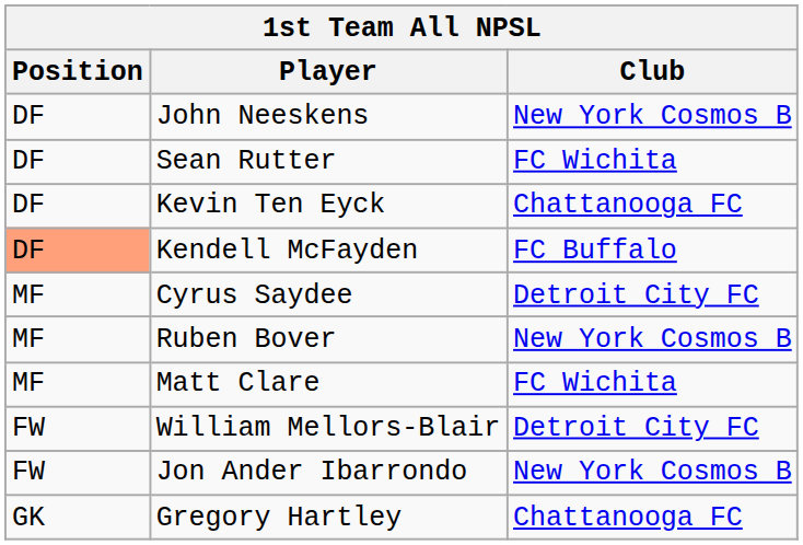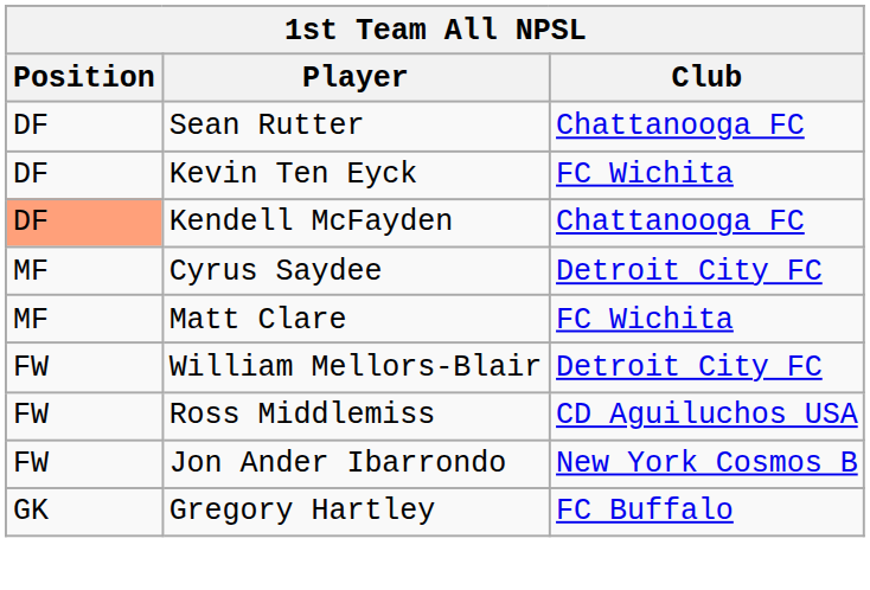 <table class="wikitable">
 <tr>
 <th colspan="3">1st Team All NPSL</th>
 </tr>
 <tr>
 <th>Position</th>
 <th>Player</th>
 <th>Club</th>
 </tr>
 <tr>
 <td>DF</td>
-<td>John Neeskens</td>
-<td><a href='#'>New York Cosmos B</a></td>
-</tr>
-<tr>
-<td>DF</td>
 <td>Sean Rutter</td>
-<td><a href='#'>FC Wichita</a></td>
+<td><a href='#'>Chattanooga FC</a></td>
 </tr>
 <tr>
 <td>DF</td>
 <td>Kevin Ten Eyck</td>
-<td><a href='#'>Chattanooga FC</a></td>
+<td><a href='#'>FC Wichita</a></td>
 </tr>
 <tr>
 <td style="background: lightsalmon;">DF</td>
 <td>Kendell McFayden</td>
-<td><a href='#'>FC Buffalo</a></td>
+<td><a href='#'>Chattanooga FC</a></td>
 </tr>
 <tr>
 <td>MF</td>
 <td>Cyrus Saydee</td>
 <td><a href='#'>Detroit City FC</a></td>
-</tr>
-<tr>
-<td>MF</td>
-<td>Ruben Bover</td>
-<td><a href='#'>New York Cosmos B</a></td>
 </tr>
 <tr>
 <td>MF</td>
 <td>Matt Clare</td>
 <td><a href='#'>FC Wichita</a></td>
 </tr>
 <tr>
 <td>FW</td>
 <td>William Mellors-Blair</td>
 <td><a href='#'>Detroit City FC</a></td>
 </tr>
 <tr>
 <td>FW</td>
+<td>Ross Middlemiss</td>
+<td><a href='#'>CD Aguiluchos USA</a></td>
+</tr>
+<tr>
+<td>FW</td>
 <td>Jon Ander Ibarrondo</td>
 <td><a href='#'>New York Cosmos B</a></td>
 </tr>
 <tr>
 <td>GK</td>
 <td>Gregory Hartley</td>
-<td><a href='#'>Chattanooga FC</a></td>
+<td><a href='#'>FC Buffalo</a></td>
 </tr>
 </table>
